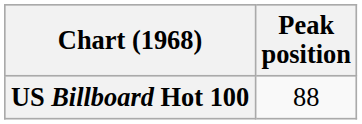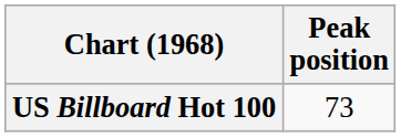 <table class="wikitable sortable plainrowheaders">
 <tr>
 <th scope="col">Chart (1968)</th>
 <th scope="col">Peak<br>position</th>
 </tr>
 <tr>
 <th scope="row">US <em>Billboard</em> Hot 100</th>
-<td style="text-align:center;">88</td>
+<td style="text-align:center;">73</td>
 </tr>
 </table>
